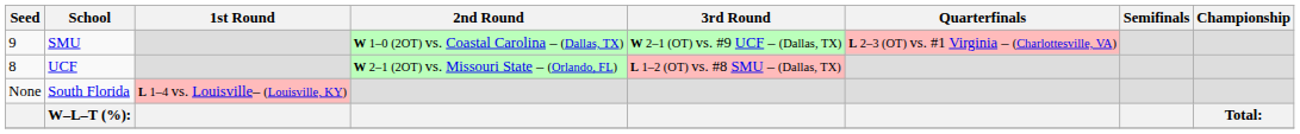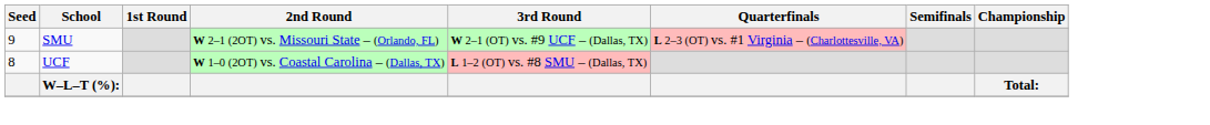 <table class="sortable wikitable" style="white-space:nowrap; font-size:90%;">
 <tr>
 <th>Seed</th>
 <th>School</th>
 <th>1st Round</th>
 <th>2nd Round</th>
 <th>3rd Round</th>
 <th>Quarterfinals</th>
 <th>Semifinals</th>
 <th>Championship</th>
 </tr>
 <tr>
 <td>9</td>
 <td><a href='#'>SMU</a></td>
 <td bgcolor=#ddd></td>
-<td style="background:#bfb;"><small> <strong>W</strong> 1–0 (2OT) </small> vs. <a href='#'>Coastal Carolina</a> – <small>(<a href='#'>Dallas, TX</a>)</small></td>
+<td style="background:#bfb;"><small> <strong>W</strong> 2–1 (2OT) </small> vs. <a href='#'>Missouri State</a> – <small>(<a href='#'>Orlando, FL</a>)</small></td>
 <td style="background:#bfb;"><small> <strong>W</strong> 2–1 (OT) </small> vs. #9 <a href='#'>UCF</a> – <small>(Dallas, TX)</small></td>
 <td style="background:#fbb;"><small> <strong>L</strong> 2–3 (OT) </small> vs. #1 <a href='#'>Virginia</a> – <small>(<a href='#'>Charlottesville, VA</a>)</small></td>
 <td bgcolor=#ddd></td>
 <td bgcolor=#ddd></td>
 </tr>
 <tr>
 <td>8</td>
 <td><a href='#'>UCF</a></td>
 <td bgcolor=#ddd></td>
-<td style="background:#bfb;"><small> <strong>W</strong> 2–1 (2OT) </small> vs. <a href='#'>Missouri State</a> – <small>(<a href='#'>Orlando, FL</a>)</small></td>
+<td style="background:#bfb;"><small> <strong>W</strong> 1–0 (2OT) </small> vs. <a href='#'>Coastal Carolina</a> – <small>(<a href='#'>Dallas, TX</a>)</small></td>
 <td style="background:#fbb;"><small> <strong>L</strong> 1–2 (OT) </small> vs. #8 <a href='#'>SMU</a> – <small>(Dallas, TX)</small></td>
-<td bgcolor=#ddd></td>
-<td bgcolor=#ddd></td>
-<td bgcolor=#ddd></td>
-</tr>
-<tr>
-<td>None</td>
-<td><a href='#'>South Florida</a></td>
-<td style="background:#fbb;"><small> <strong>L</strong> 1–4 </small> vs. <a href='#'>Louisville</a>– <small>(<a href='#'>Louisville, KY</a>)</small></td>
-<td bgcolor=#ddd></td>
-<td bgcolor=#ddd></td>
 <td bgcolor=#ddd></td>
 <td bgcolor=#ddd></td>
 <td bgcolor=#ddd></td>
 </tr>
 <tr>
 <th></th>
 <th>W–L–T (%):</th>
 <th></th>
 <th></th>
 <th></th>
 <th></th>
 <th></th>
 <th> Total: </th>
 </tr>
 <tr>
 </tr>
 </table>
